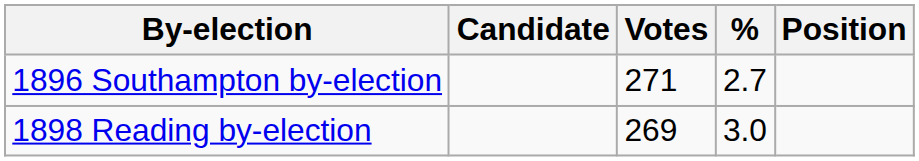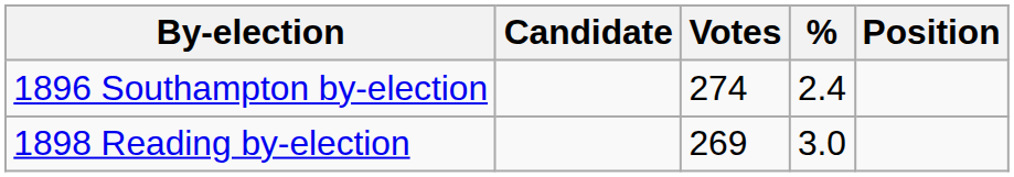 <table class="wikitable sortable">
 <tr>
 <th>By-election</th>
 <th>Candidate</th>
 <th>Votes</th>
 <th>%</th>
 <th>Position</th>
 </tr>
 <tr>
 <td><a href='#'>1896 Southampton by-election</a></td>
 <td></td>
-<td>271</td>
-<td>2.7</td>
+<td>274</td>
+<td>2.4</td>
 <td></td>
 </tr>
 <tr>
 <td><a href='#'>1898 Reading by-election</a></td>
 <td></td>
 <td>269</td>
 <td>3.0</td>
 <td></td>
 </tr>
 </table>
